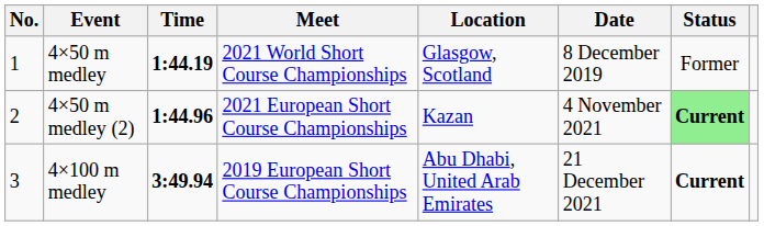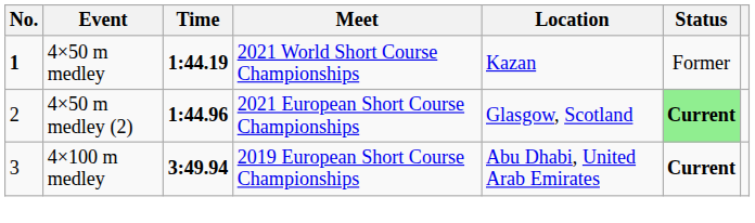 <table class="wikitable sortable">
 <tr>
 <th>No.</th>
 <th>Event</th>
 <th>Time</th>
 <th>Meet</th>
 <th>Location</th>
-<th>Date</th>
 <th>Status</th>
 <th></th>
 </tr>
 <tr>
-<td>1</td>
+<td><strong>1</strong></td>
 <td>4×50 m medley</td>
 <td style="text-align:center;"><strong>1:44.19</strong></td>
 <td><a href='#'>2021 World Short Course Championships</a></td>
-<td><a href='#'>Glasgow</a>, <a href='#'>Scotland</a></td>
-<td>8 December 2019</td>
+<td><a href='#'>Kazan</a></td>
 <td style="text-align:center;">Former</td>
 <td style="text-align:center;"></td>
 </tr>
 <tr>
 <td>2</td>
 <td>4×50 m medley (2)</td>
 <td style="text-align:center;"><strong>1:44.96</strong></td>
 <td><a href='#'>2021 European Short Course Championships</a></td>
-<td><a href='#'>Kazan</a></td>
-<td>4 November 2021</td>
+<td><a href='#'>Glasgow</a>, <a href='#'>Scotland</a></td>
 <td style="background: lightgreen; text-align:center;"><strong>Current</strong></td>
 <td style="text-align:center;"></td>
 </tr>
 <tr>
 <td>3</td>
 <td>4×100 m medley</td>
 <td style="text-align:center;"><strong>3:49.94</strong></td>
 <td><a href='#'>2019 European Short Course Championships</a></td>
 <td><a href='#'>Abu Dhabi</a>, <a href='#'>United Arab Emirates</a></td>
-<td>21 December 2021</td>
 <td style="text-align:center;"><strong>Current</strong></td>
 <td style="text-align:center;"></td>
 </tr>
 </table>
